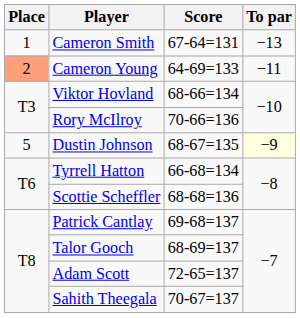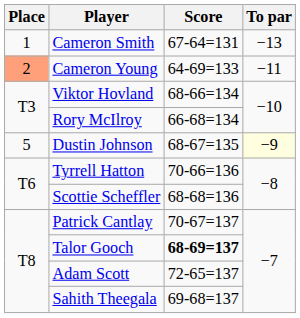 <table class="wikitable">
 <tr>
 <th>Place</th>
 <th>Player</th>
 <th>Score</th>
 <th>To par</th>
 </tr>
 <tr>
 <td align=center>1</td>
 <td> <a href='#'>Cameron Smith</a></td>
 <td>67-64=131</td>
 <td align=center>−13</td>
 </tr>
 <tr>
 <td align=center style="background: lightsalmon;">2</td>
 <td> <a href='#'>Cameron Young</a></td>
 <td>64-69=133</td>
 <td align=center>−11</td>
 </tr>
 <tr>
 <td rowspan=2 align=center>T3</td>
 <td> <a href='#'>Viktor Hovland</a></td>
 <td>68-66=134</td>
 <td rowspan=2 align=center>−10</td>
 </tr>
 <tr>
 <td> <a href='#'>Rory McIlroy</a></td>
-<td>70-66=136</td>
+<td>66-68=134</td>
 </tr>
 <tr>
 <td align=center>5</td>
 <td> <a href='#'>Dustin Johnson</a></td>
 <td>68-67=135</td>
 <td align=center style="background: lightyellow;">−9</td>
 </tr>
 <tr>
 <td rowspan=2 align=center>T6</td>
 <td> <a href='#'>Tyrrell Hatton</a></td>
-<td>66-68=134</td>
+<td>70-66=136</td>
 <td rowspan=2 align=center>−8</td>
 </tr>
 <tr>
 <td> <a href='#'>Scottie Scheffler</a></td>
 <td>68-68=136</td>
 </tr>
 <tr>
 <td rowspan=4 align=center>T8</td>
 <td> <a href='#'>Patrick Cantlay</a></td>
-<td>69-68=137</td>
+<td>70-67=137</td>
 <td rowspan=4 align=center>−7</td>
 </tr>
 <tr>
 <td> <a href='#'>Talor Gooch</a></td>
-<td>68-69=137</td>
+<td><strong>68-69=137</strong></td>
 </tr>
 <tr>
 <td> <a href='#'>Adam Scott</a></td>
 <td>72-65=137</td>
 </tr>
 <tr>
 <td> <a href='#'>Sahith Theegala</a></td>
-<td>70-67=137</td>
+<td>69-68=137</td>
 </tr>
 </table>
